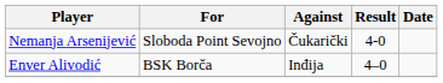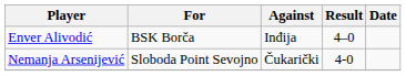 <table class="wikitable">
 <tr>
 <th>Player</th>
 <th>For</th>
 <th>Against</th>
 <th style="text-align:center;">Result</th>
 <th>Date</th>
 </tr>
 <tr>
+<td> <a href='#'>Enver Alivodić</a></td>
+<td>BSK Borča</td>
+<td>Inđija</td>
+<td style="text-align:center;">4–0</td>
+<td></td>
+</tr>
+<tr>
 <td> <a href='#'>Nemanja Arsenijević</a></td>
 <td>Sloboda Point Sevojno</td>
 <td>Čukarički</td>
 <td style="text-align:center;">4-0</td>
 <td></td>
 </tr>
 <tr>
-<td> <a href='#'>Enver Alivodić</a></td>
-<td>BSK Borča</td>
-<td>Inđija</td>
-<td style="text-align:center;">4–0</td>
-<td></td>
-</tr>
-<tr>
 </tr>
 </table>
